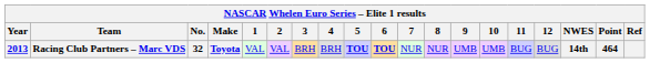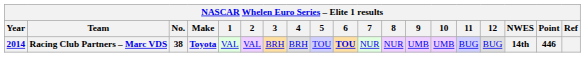 <table class="wikitable" style="text-align:center; font-size:75%">
 <tr>
 <th colspan=22><a href='#'>NASCAR</a> <a href='#'>Whelen Euro Series</a> – Elite 1 results</th>
 </tr>
 <tr>
 <th>Year</th>
 <th>Team</th>
 <th>No.</th>
 <th>Make</th>
 <th>1</th>
 <th>2</th>
 <th>3</th>
 <th>4</th>
 <th>5</th>
 <th>6</th>
 <th>7</th>
 <th>8</th>
 <th>9</th>
 <th>10</th>
 <th>11</th>
 <th>12</th>
 <th>NWES</th>
 <th>Point</th>
 <th>Ref</th>
 </tr>
 <tr>
-<th><a href='#'>2013</a></th>
+<th><a href='#'>2014</a></th>
 <th>Racing Club Partners – <a href='#'>Marc VDS</a></th>
-<th>32</th>
+<th>38</th>
 <th><a href='#'>Toyota</a></th>
 <td style="background-color:#DFFFDF"><a href='#'>VAL</a><br></td>
 <td style="background-color:#EFCFFF"><a href='#'>VAL</a><br></td>
 <td style="background-color:#FFDF9F"><a href='#'>BRH</a><br></td>
 <td style="background-color:#DFDFDF"><a href='#'>BRH</a><br></td>
-<td style="background-color:#CFCFFF"><strong><a href='#'>TOU</a><br></strong></td>
+<td style="background-color:#CFCFFF"><a href='#'>TOU</a><br></td>
 <td style="background-color:#FFDF9F"><strong><a href='#'>TOU</a><br></strong></td>
 <td style="background-color:#DFFFDF"><a href='#'>NUR</a><br></td>
 <td style="background-color:#EFCFFF"><a href='#'>NUR</a><br></td>
 <td style="background-color:#EFCFFF"><a href='#'>UMB</a><br></td>
 <td style="background-color:#EFCFFF"><a href='#'>UMB</a><br></td>
 <td style="background-color:#CFCFFF"><a href='#'>BUG</a><br></td>
 <td style="background-color:#DFDFDF"><a href='#'>BUG</a><br></td>
 <th>14th</th>
-<th>464</th>
+<th>446</th>
 <th></th>
 </tr>
 </table>
